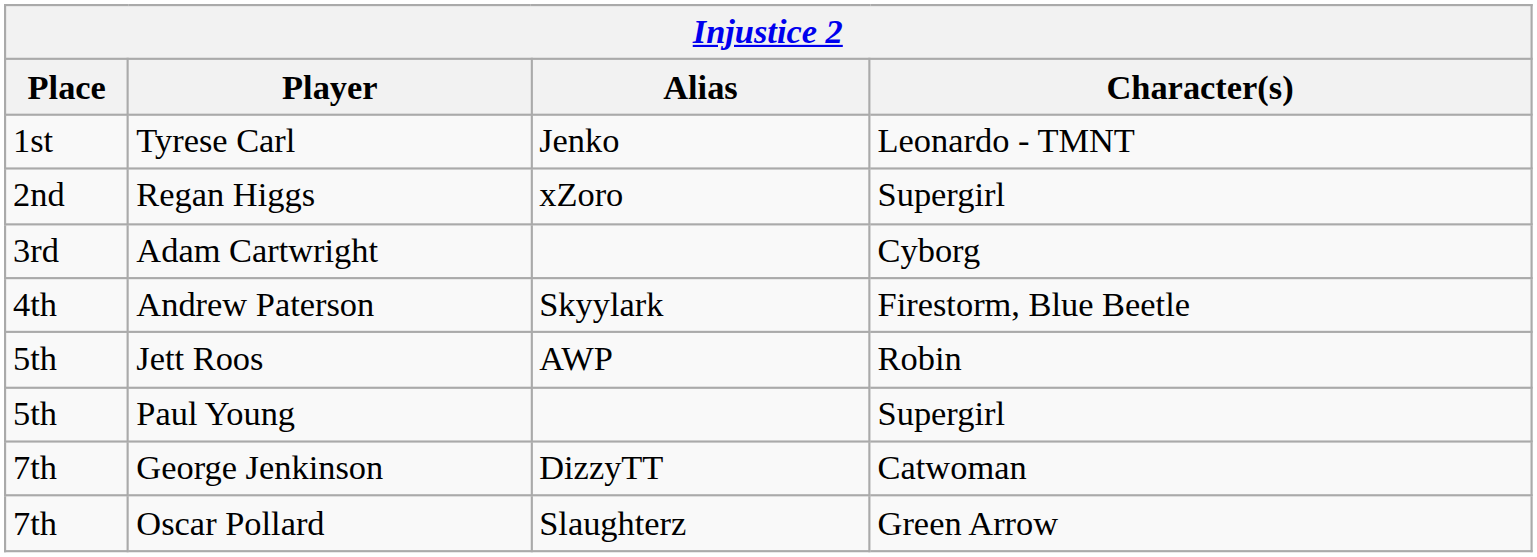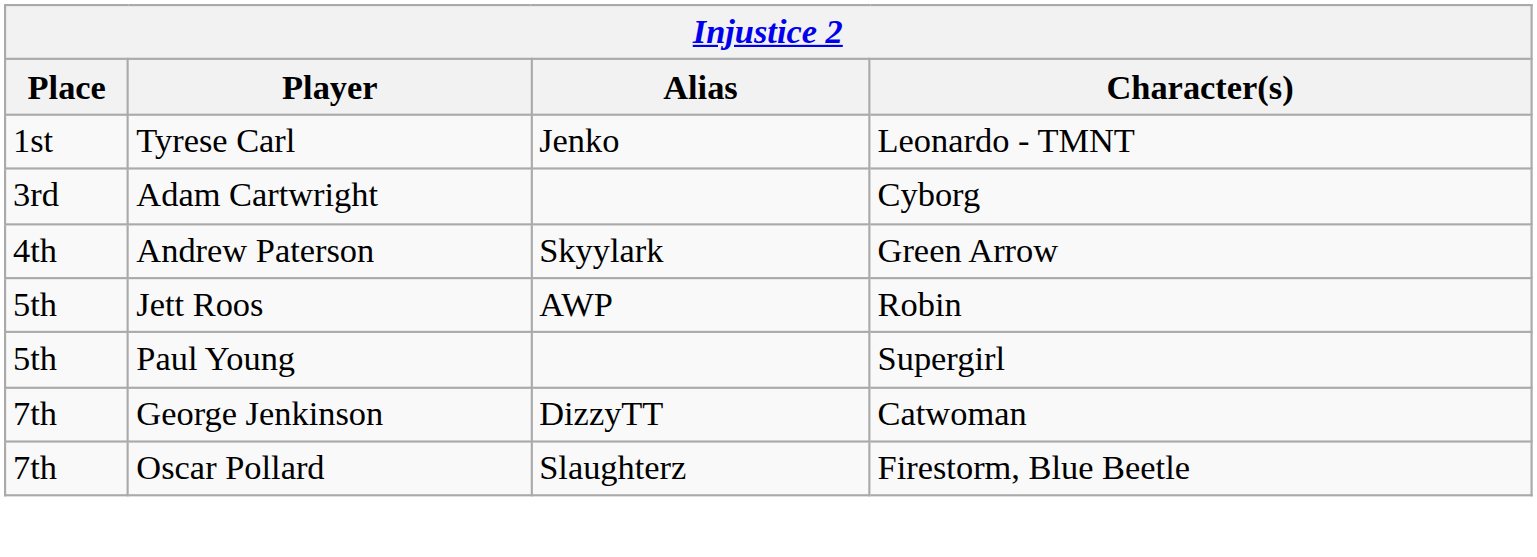 <table class="wikitable">
 <tr>
 <th colspan="4"><strong><em><a href='#'>Injustice 2</a></em></strong>  </th>
 </tr>
 <tr>
 <th style="width:50px;">Place</th>
 <th style="width:180px;">Player</th>
 <th style="width:150px;">Alias</th>
 <th style="width:300px;">Character(s)</th>
 </tr>
 <tr>
 <td>1st</td>
 <td> Tyrese Carl</td>
 <td>Jenko</td>
 <td>Leonardo - TMNT</td>
 </tr>
 <tr>
-<td>2nd</td>
-<td> Regan Higgs</td>
-<td>xZoro</td>
-<td>Supergirl</td>
-</tr>
-<tr>
 <td>3rd</td>
 <td> Adam Cartwright</td>
 <td></td>
 <td>Cyborg</td>
 </tr>
 <tr>
 <td>4th</td>
 <td> Andrew Paterson</td>
 <td>Skyylark</td>
-<td>Firestorm, Blue Beetle</td>
+<td>Green Arrow</td>
 </tr>
 <tr>
 <td>5th</td>
 <td> Jett Roos</td>
 <td>AWP</td>
 <td>Robin</td>
 </tr>
 <tr>
 <td>5th</td>
 <td> Paul Young</td>
 <td></td>
 <td>Supergirl</td>
 </tr>
 <tr>
 <td>7th</td>
 <td> George Jenkinson</td>
 <td>DizzyTT</td>
 <td>Catwoman</td>
 </tr>
 <tr>
 <td>7th</td>
 <td> Oscar Pollard</td>
 <td>Slaughterz</td>
-<td>Green Arrow</td>
+<td>Firestorm, Blue Beetle</td>
 </tr>
 </table>
